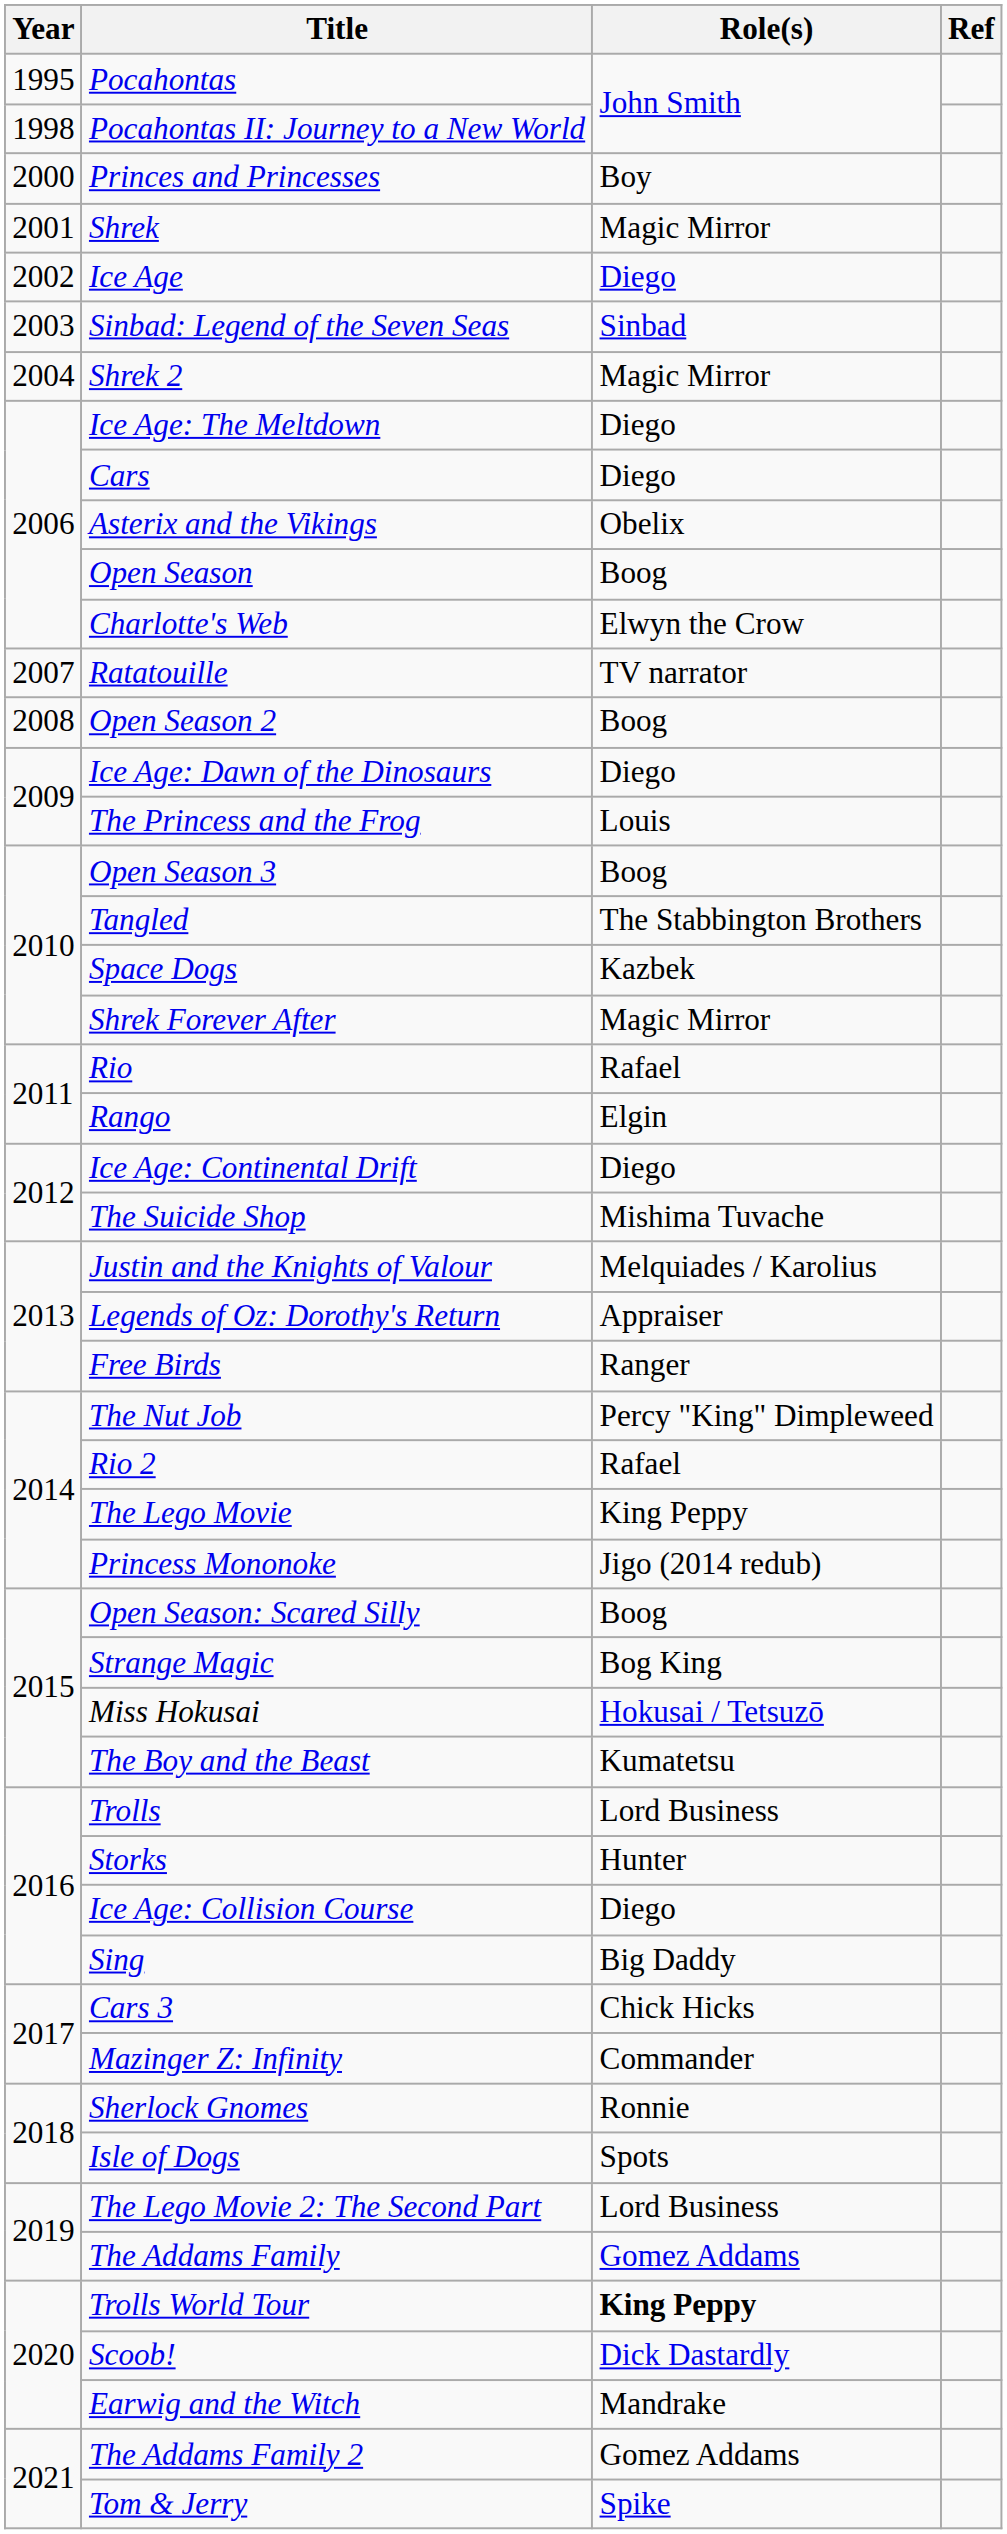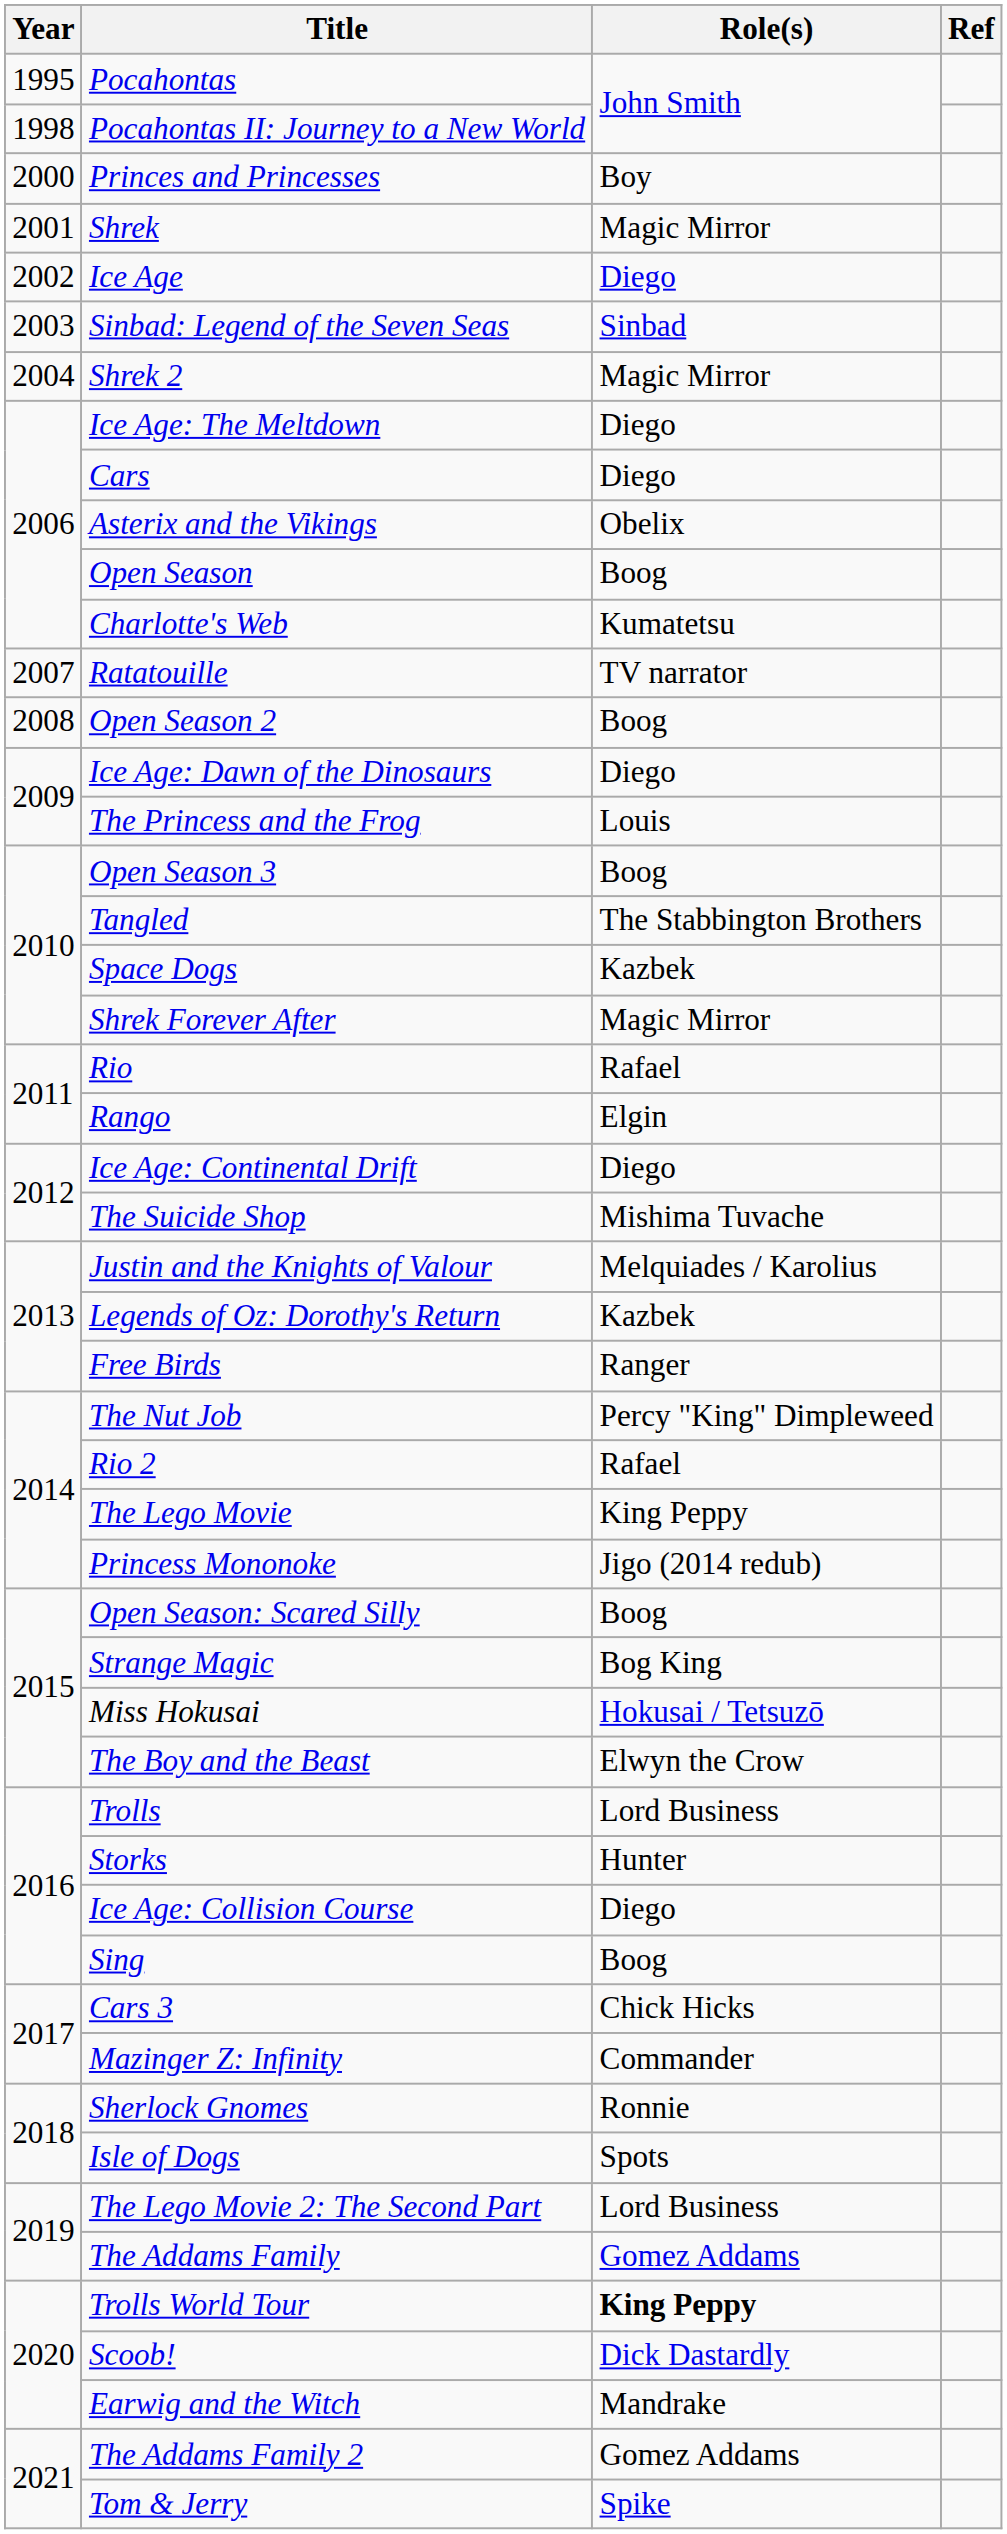 <table class="wikitable plainrowheaders sortable">
 <tr>
 <th scope="col">Year</th>
 <th scope="col">Title</th>
 <th scope="col">Role(s)</th>
 <th scope="col" class="unsortable">Ref</th>
 </tr>
 <tr>
 <td>1995</td>
 <td><em><a href='#'>Pocahontas</a></em></td>
 <td rowspan=2><a href='#'>John Smith</a></td>
 <td></td>
 </tr>
 <tr>
 <td>1998</td>
 <td><em><a href='#'>Pocahontas II: Journey to a New World</a></em></td>
 <td></td>
 </tr>
 <tr>
 <td>2000</td>
 <td><em><a href='#'>Princes and Princesses</a></em></td>
 <td>Boy</td>
 <td></td>
 </tr>
 <tr>
 <td>2001</td>
 <td><em><a href='#'>Shrek</a></em></td>
 <td>Magic Mirror</td>
 <td></td>
 </tr>
 <tr>
 <td>2002</td>
 <td><em><a href='#'>Ice Age</a></em></td>
 <td><a href='#'>Diego</a></td>
 <td></td>
 </tr>
 <tr>
 <td>2003</td>
 <td><em><a href='#'>Sinbad: Legend of the Seven Seas</a></em></td>
 <td><a href='#'>Sinbad</a></td>
 <td></td>
 </tr>
 <tr>
 <td>2004</td>
 <td><em><a href='#'>Shrek 2</a></em></td>
 <td>Magic Mirror</td>
 <td></td>
 </tr>
 <tr>
 <td rowspan=5>2006</td>
 <td><em><a href='#'>Ice Age: The Meltdown</a></em></td>
 <td>Diego</td>
 <td></td>
 </tr>
 <tr>
 <td><em><a href='#'>Cars</a></em></td>
 <td>Diego</td>
 <td></td>
 </tr>
 <tr>
 <td><em><a href='#'>Asterix and the Vikings</a></em></td>
 <td>Obelix</td>
 <td></td>
 </tr>
 <tr>
 <td><em><a href='#'>Open Season</a></em></td>
 <td>Boog</td>
 <td></td>
 </tr>
 <tr>
 <td><em><a href='#'>Charlotte's Web</a></em></td>
-<td>Elwyn the Crow</td>
+<td>Kumatetsu</td>
 <td></td>
 </tr>
 <tr>
 <td>2007</td>
 <td><em><a href='#'>Ratatouille</a></em></td>
 <td>TV narrator</td>
 <td></td>
 </tr>
 <tr>
 <td>2008</td>
 <td><em><a href='#'>Open Season 2</a></em></td>
 <td>Boog</td>
 <td></td>
 </tr>
 <tr>
 <td rowspan=2>2009</td>
 <td><em><a href='#'>Ice Age: Dawn of the Dinosaurs</a></em></td>
 <td>Diego</td>
 <td></td>
 </tr>
 <tr>
 <td><em><a href='#'>The Princess and the Frog</a></em></td>
 <td>Louis</td>
 <td></td>
 </tr>
 <tr>
 <td rowspan=4>2010</td>
 <td><em><a href='#'>Open Season 3</a></em></td>
 <td>Boog</td>
 <td></td>
 </tr>
 <tr>
 <td><em><a href='#'>Tangled</a></em></td>
 <td>The Stabbington Brothers</td>
 <td></td>
 </tr>
 <tr>
 <td><em><a href='#'>Space Dogs</a></em></td>
 <td>Kazbek</td>
 <td></td>
 </tr>
 <tr>
 <td><em><a href='#'>Shrek Forever After</a></em></td>
 <td>Magic Mirror</td>
 <td></td>
 </tr>
 <tr>
 <td rowspan=2>2011</td>
 <td><em><a href='#'>Rio</a></em></td>
 <td>Rafael</td>
 <td></td>
 </tr>
 <tr>
 <td><em><a href='#'>Rango</a></em></td>
 <td>Elgin</td>
 <td></td>
 </tr>
 <tr>
 <td rowspan=2>2012</td>
 <td><em><a href='#'>Ice Age: Continental Drift</a></em></td>
 <td>Diego</td>
 <td></td>
 </tr>
 <tr>
 <td><em><a href='#'>The Suicide Shop</a></em></td>
 <td>Mishima Tuvache</td>
 <td></td>
 </tr>
 <tr>
 <td rowspan=3>2013</td>
 <td><em><a href='#'>Justin and the Knights of Valour</a></em></td>
 <td>Melquiades / Karolius</td>
 <td></td>
 </tr>
 <tr>
 <td><em><a href='#'>Legends of Oz: Dorothy's Return</a></em></td>
-<td>Appraiser</td>
+<td>Kazbek</td>
 <td></td>
 </tr>
 <tr>
 <td><em><a href='#'>Free Birds</a></em></td>
 <td>Ranger</td>
 <td></td>
 </tr>
 <tr>
 <td rowspan=4>2014</td>
 <td><em><a href='#'>The Nut Job</a></em></td>
 <td>Percy "King" Dimpleweed</td>
 <td></td>
 </tr>
 <tr>
 <td><em><a href='#'>Rio 2</a></em></td>
 <td>Rafael</td>
 <td></td>
 </tr>
 <tr>
 <td><em><a href='#'>The Lego Movie</a></em></td>
 <td>King Peppy</td>
 <td></td>
 </tr>
 <tr>
 <td><em><a href='#'>Princess Mononoke</a></em></td>
 <td>Jigo (2014 redub)</td>
 <td></td>
 </tr>
 <tr>
 <td rowspan=4>2015</td>
 <td><em><a href='#'>Open Season: Scared Silly</a></em></td>
 <td>Boog</td>
 <td></td>
 </tr>
 <tr>
 <td><em><a href='#'>Strange Magic</a></em></td>
 <td>Bog King</td>
 <td></td>
 </tr>
 <tr>
 <td><em>Miss Hokusai</em></td>
 <td><a href='#'>Hokusai / Tetsuzō</a></td>
 <td></td>
 </tr>
 <tr>
 <td><em><a href='#'>The Boy and the Beast</a></em></td>
-<td>Kumatetsu</td>
+<td>Elwyn the Crow</td>
 <td></td>
 </tr>
 <tr>
 <td rowspan=4>2016</td>
 <td><em><a href='#'>Trolls</a></em></td>
 <td>Lord Business</td>
 <td></td>
 </tr>
 <tr>
 <td><em><a href='#'>Storks</a></em></td>
 <td>Hunter</td>
 <td></td>
 </tr>
 <tr>
 <td><em><a href='#'>Ice Age: Collision Course</a></em></td>
 <td>Diego</td>
 <td></td>
 </tr>
 <tr>
 <td><em><a href='#'>Sing</a></em></td>
-<td>Big Daddy</td>
+<td>Boog</td>
 <td></td>
 </tr>
 <tr>
 <td rowspan=2>2017</td>
 <td><em><a href='#'>Cars 3</a></em></td>
 <td>Chick Hicks</td>
 <td></td>
 </tr>
 <tr>
 <td><em><a href='#'>Mazinger Z: Infinity</a></em></td>
 <td>Commander</td>
 <td></td>
 </tr>
 <tr>
 <td rowspan=2>2018</td>
 <td><em><a href='#'>Sherlock Gnomes</a></em></td>
 <td>Ronnie</td>
 <td></td>
 </tr>
 <tr>
 <td><em><a href='#'>Isle of Dogs</a></em></td>
 <td>Spots</td>
 <td></td>
 </tr>
 <tr>
 <td rowspan=2>2019</td>
 <td><em><a href='#'>The Lego Movie 2: The Second Part</a></em></td>
 <td>Lord Business</td>
 <td></td>
 </tr>
 <tr>
 <td><em><a href='#'>The Addams Family</a></em></td>
 <td><a href='#'>Gomez Addams</a></td>
 <td></td>
 </tr>
 <tr>
 <td rowspan=3>2020</td>
 <td><em><a href='#'>Trolls World Tour</a></em></td>
 <td><strong>King Peppy</strong></td>
 <td></td>
 </tr>
 <tr>
 <td><em><a href='#'>Scoob!</a></em></td>
 <td><a href='#'>Dick Dastardly</a></td>
 <td></td>
 </tr>
 <tr>
 <td><em><a href='#'>Earwig and the Witch</a></em></td>
 <td>Mandrake</td>
 <td></td>
 </tr>
 <tr>
 <td rowspan=2>2021</td>
 <td><em><a href='#'>The Addams Family 2</a></em></td>
 <td>Gomez Addams</td>
 <td></td>
 </tr>
 <tr>
 <td><em><a href='#'>Tom & Jerry</a></em></td>
 <td><a href='#'>Spike</a></td>
 <td></td>
 </tr>
 </table>
